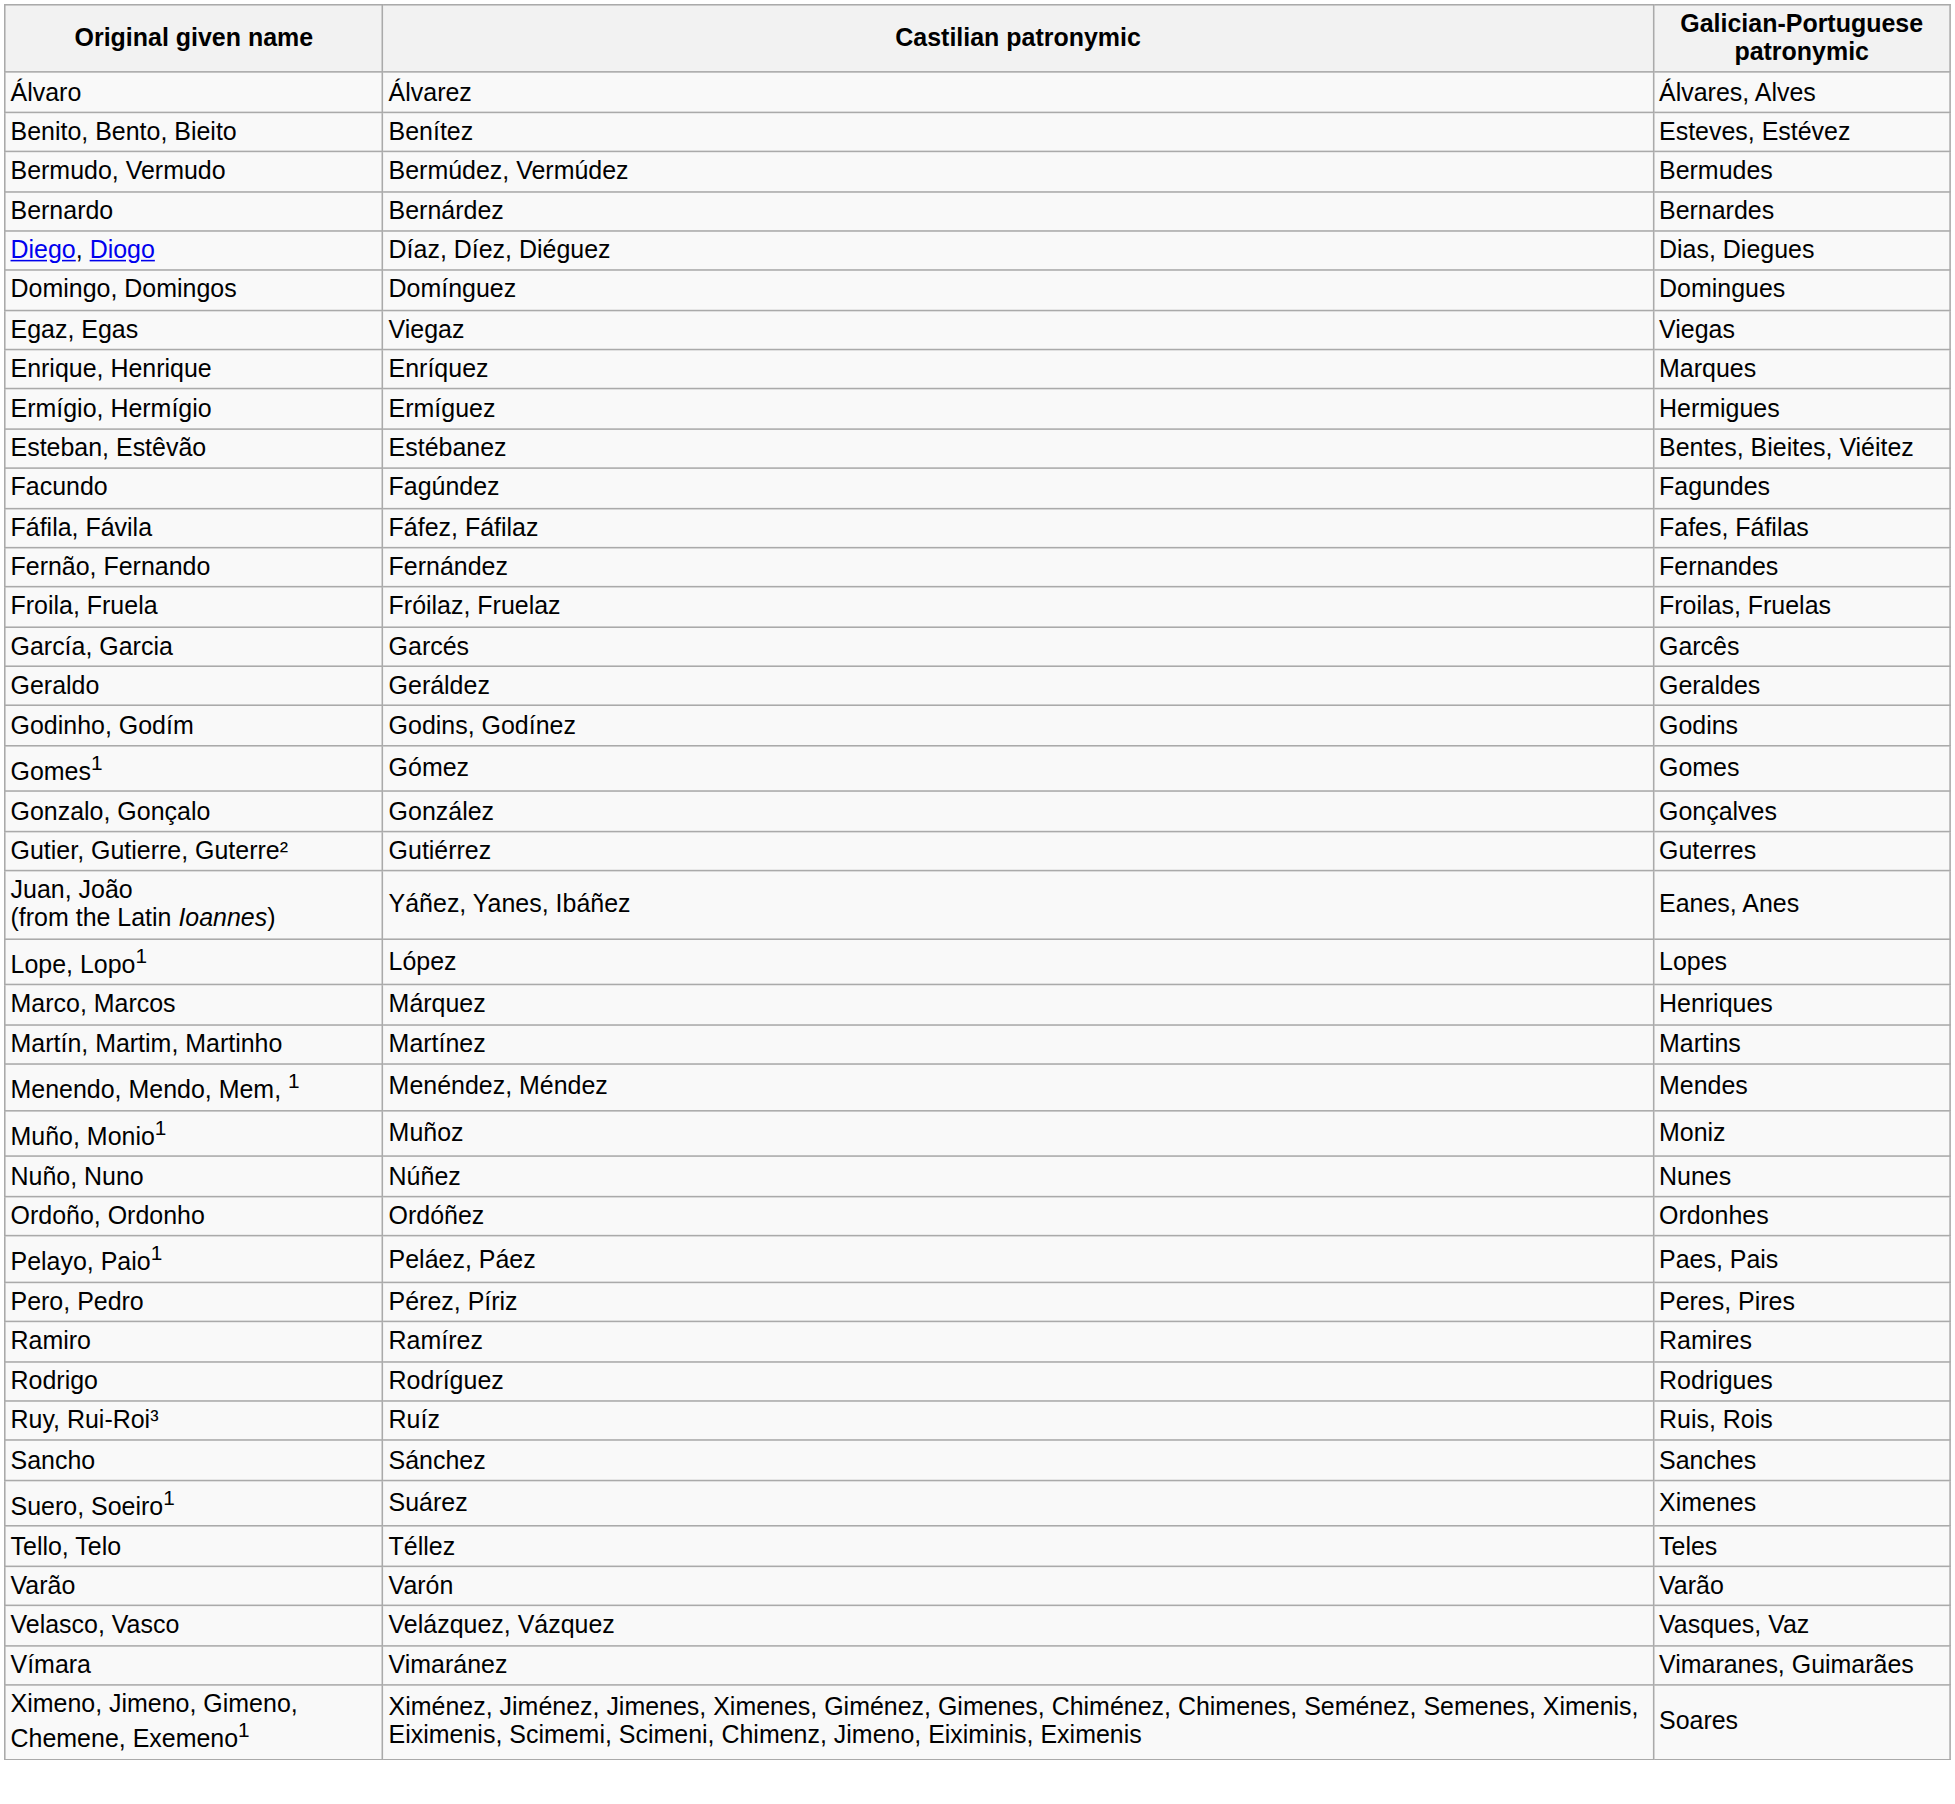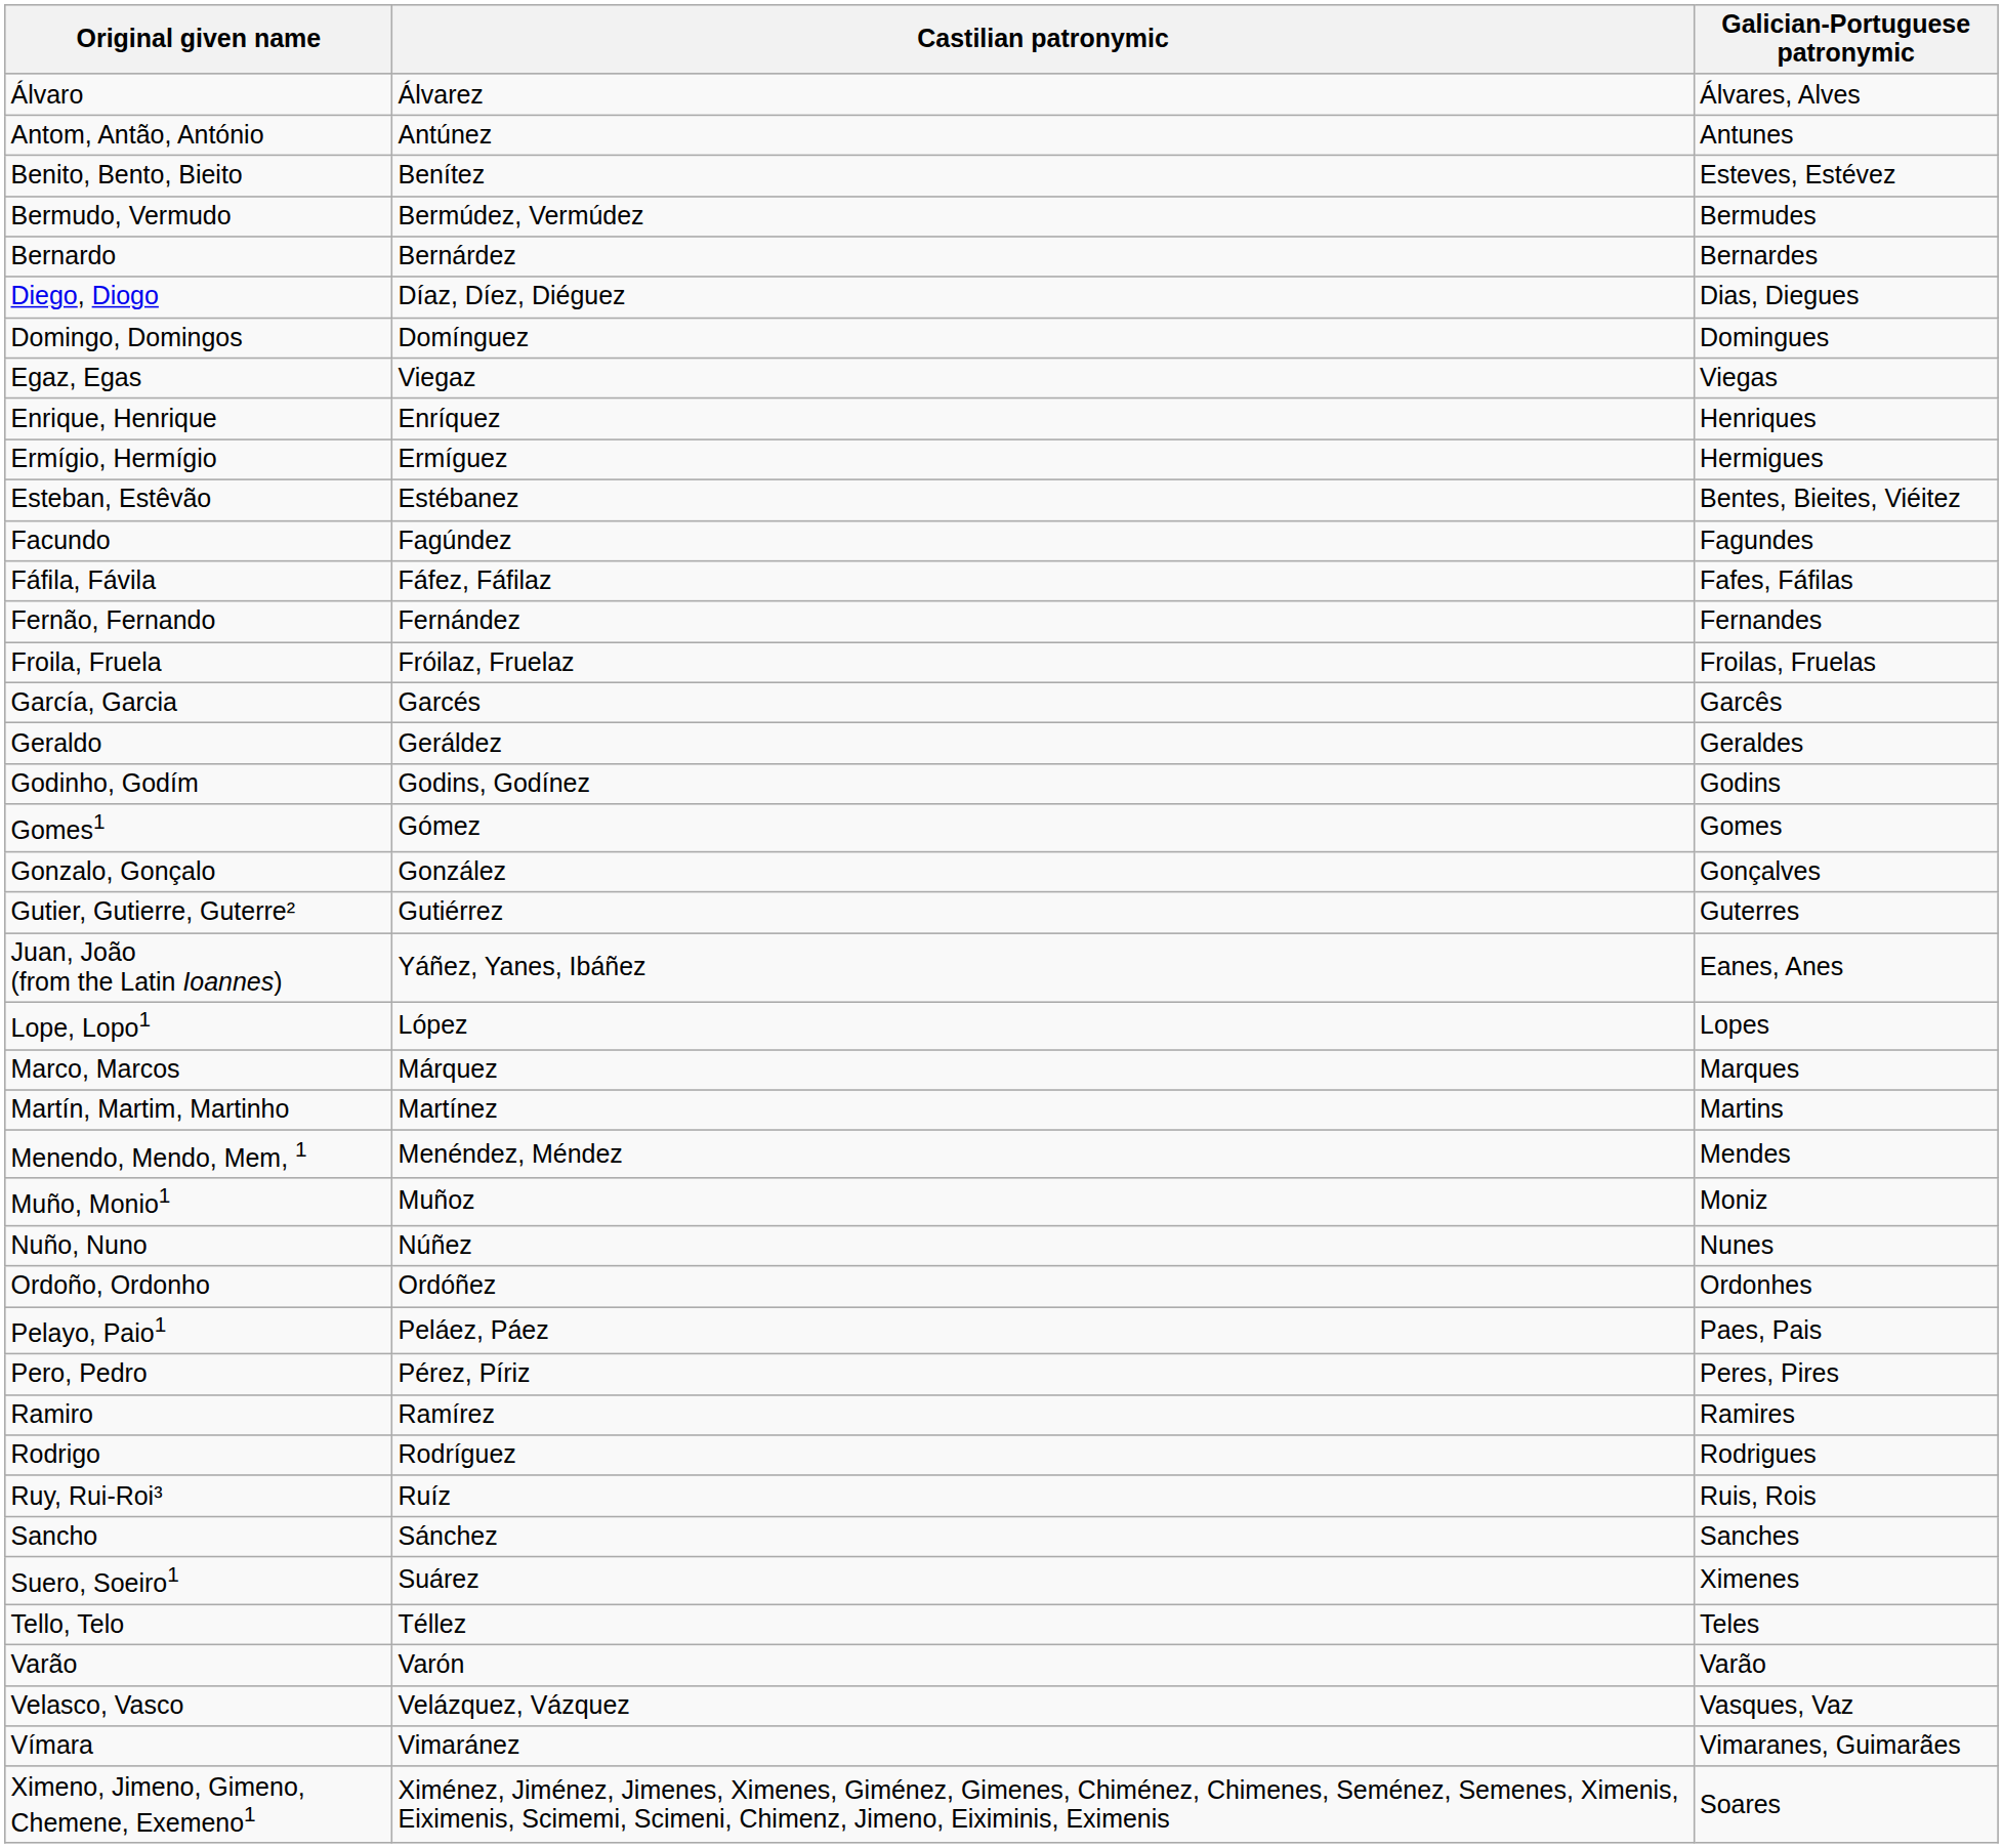 <table class="wikitable" align="center">
 <tr>
 <th>Original given name</th>
 <th>Castilian patronymic</th>
 <th>Galician-Portuguese patronymic</th>
 </tr>
 <tr>
 <td>Álvaro</td>
 <td>Álvarez</td>
 <td>Álvares, Alves</td>
+</tr>
+<tr>
+<td>Antom, Antão, António</td>
+<td>Antúnez</td>
+<td>Antunes</td>
 </tr>
 <tr>
 <td>Benito, Bento, Bieito</td>
 <td>Benítez</td>
 <td>Esteves, Estévez</td>
 </tr>
 <tr>
 <td>Bermudo, Vermudo</td>
 <td>Bermúdez, Vermúdez</td>
 <td>Bermudes</td>
 </tr>
 <tr>
 <td>Bernardo</td>
 <td>Bernárdez</td>
 <td>Bernardes</td>
 </tr>
 <tr>
 <td><a href='#'>Diego</a>, <a href='#'>Diogo</a></td>
 <td>Díaz, Díez, Diéguez</td>
 <td>Dias, Diegues</td>
 </tr>
 <tr>
 <td>Domingo, Domingos</td>
 <td>Domínguez</td>
 <td>Domingues</td>
 </tr>
 <tr>
 <td>Egaz, Egas</td>
 <td>Viegaz</td>
 <td>Viegas</td>
 </tr>
 <tr>
 <td>Enrique, Henrique</td>
 <td>Enríquez</td>
-<td>Marques</td>
+<td>Henriques</td>
 </tr>
 <tr>
 <td>Ermígio, Hermígio</td>
 <td>Ermíguez</td>
 <td>Hermigues</td>
 </tr>
 <tr>
 <td>Esteban, Estêvão</td>
 <td>Estébanez</td>
 <td>Bentes, Bieites, Viéitez</td>
 </tr>
 <tr>
 <td>Facundo</td>
 <td>Fagúndez</td>
 <td>Fagundes</td>
 </tr>
 <tr>
 <td>Fáfila, Fávila</td>
 <td>Fáfez, Fáfilaz</td>
 <td>Fafes, Fáfilas</td>
 </tr>
 <tr>
 <td>Fernão, Fernando</td>
 <td>Fernández</td>
 <td>Fernandes</td>
 </tr>
 <tr>
 <td>Froila, Fruela</td>
 <td>Fróilaz, Fruelaz</td>
 <td>Froilas, Fruelas</td>
 </tr>
 <tr>
 <td>García, Garcia</td>
 <td>Garcés</td>
 <td>Garcês</td>
 </tr>
 <tr>
 <td>Geraldo</td>
 <td>Geráldez</td>
 <td>Geraldes</td>
 </tr>
 <tr>
 <td>Godinho, Godím</td>
 <td>Godins, Godínez</td>
 <td>Godins</td>
 </tr>
 <tr>
 <td>Gomes<sup>1</sup></td>
 <td>Gómez</td>
 <td>Gomes</td>
 </tr>
 <tr>
 <td>Gonzalo, Gonçalo</td>
 <td>González</td>
 <td>Gonçalves</td>
 </tr>
 <tr>
 <td>Gutier, Gutierre, Guterre²</td>
 <td>Gutiérrez</td>
 <td>Guterres</td>
 </tr>
 <tr>
 <td>Juan, João<br>(from the Latin <em>Ioannes</em>)</td>
 <td>Yáñez, Yanes, Ibáñez</td>
 <td>Eanes, Anes</td>
 </tr>
 <tr>
 <td>Lope, Lopo<sup>1</sup></td>
 <td>López</td>
 <td>Lopes</td>
 </tr>
 <tr>
 <td>Marco, Marcos</td>
 <td>Márquez</td>
-<td>Henriques</td>
+<td>Marques</td>
 </tr>
 <tr>
 <td>Martín, Martim, Martinho</td>
 <td>Martínez</td>
 <td>Martins</td>
 </tr>
 <tr>
 <td>Menendo, Mendo, Mem, <sup>1</sup></td>
 <td>Menéndez, Méndez</td>
 <td>Mendes</td>
 </tr>
 <tr>
 <td>Muño, Monio<sup>1</sup></td>
 <td>Muñoz</td>
 <td>Moniz</td>
 </tr>
 <tr>
 <td>Nuño, Nuno</td>
 <td>Núñez</td>
 <td>Nunes</td>
 </tr>
 <tr>
 <td>Ordoño, Ordonho</td>
 <td>Ordóñez</td>
 <td>Ordonhes</td>
 </tr>
 <tr>
 <td>Pelayo, Paio<sup>1</sup></td>
 <td>Peláez, Páez</td>
 <td>Paes, Pais</td>
 </tr>
 <tr>
 <td>Pero, Pedro</td>
 <td>Pérez, Píriz</td>
 <td>Peres, Pires</td>
 </tr>
 <tr>
 <td>Ramiro</td>
 <td>Ramírez</td>
 <td>Ramires</td>
 </tr>
 <tr>
 <td>Rodrigo</td>
 <td>Rodríguez</td>
 <td>Rodrigues</td>
 </tr>
 <tr>
 <td>Ruy, Rui-Roi³</td>
 <td>Ruíz</td>
 <td>Ruis, Rois</td>
 </tr>
 <tr>
 <td>Sancho</td>
 <td>Sánchez</td>
 <td>Sanches</td>
 </tr>
 <tr>
 <td>Suero, Soeiro<sup>1</sup></td>
 <td>Suárez</td>
 <td>Ximenes</td>
 </tr>
 <tr>
 <td>Tello, Telo</td>
 <td>Téllez</td>
 <td>Teles</td>
 </tr>
 <tr>
 <td>Varão</td>
 <td>Varón</td>
 <td>Varão</td>
 </tr>
 <tr>
 <td>Velasco, Vasco</td>
 <td>Velázquez, Vázquez</td>
 <td>Vasques, Vaz</td>
 </tr>
 <tr>
 <td>Vímara</td>
 <td>Vimaránez</td>
 <td>Vimaranes, Guimarães</td>
 </tr>
 <tr>
 <td>Ximeno, Jimeno, Gimeno, Chemene, Exemeno<sup>1</sup></td>
 <td>Ximénez, Jiménez, Jimenes, Ximenes, Giménez, Gimenes, Chiménez, Chimenes, Seménez, Semenes, Ximenis, Eiximenis, Scimemi, Scimeni, Chimenz, Jimeno, Eiximinis, Eximenis</td>
 <td>Soares</td>
 </tr>
 </table>
